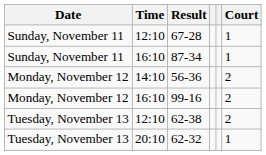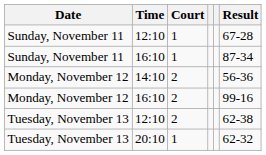 <table class="wikitable">
 <tr>
 <th>Date</th>
 <th>Time</th>
-<th>Result</th>
+<th>Court</th>
 <th></th>
 <th></th>
-<th>Court</th>
+<th>Result</th>
 </tr>
 <tr>
 <td>Sunday, November 11</td>
 <td>12:10</td>
-<td>67-28</td>
+<td>1</td>
 <td></td>
 <td></td>
-<td>1</td>
+<td>67-28</td>
 </tr>
 <tr>
 <td>Sunday, November 11</td>
 <td>16:10</td>
-<td>87-34</td>
+<td>1</td>
 <td></td>
 <td></td>
-<td>1</td>
+<td>87-34</td>
 </tr>
 <tr>
 <td>Monday, November 12</td>
 <td>14:10</td>
-<td>56-36</td>
+<td>2</td>
 <td></td>
 <td></td>
-<td>2</td>
+<td>56-36</td>
 </tr>
 <tr>
 <td>Monday, November 12</td>
 <td>16:10</td>
-<td>99-16</td>
+<td>2</td>
 <td></td>
 <td></td>
-<td>2</td>
+<td>99-16</td>
 </tr>
 <tr>
 <td>Tuesday, November 13</td>
 <td>12:10</td>
-<td>62-38</td>
+<td>2</td>
 <td></td>
 <td></td>
-<td>2</td>
+<td>62-38</td>
 </tr>
 <tr>
 <td>Tuesday, November 13</td>
 <td>20:10</td>
-<td>62-32</td>
+<td>1</td>
 <td></td>
 <td></td>
-<td>1</td>
+<td>62-32</td>
 </tr>
 </table>
